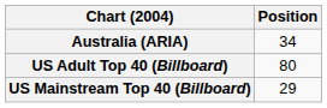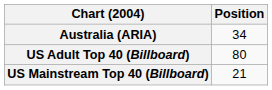 <table class="wikitable sortable plainrowheaders" style="text-align:center">
 <tr>
 <th>Chart (2004)</th>
 <th>Position</th>
 </tr>
 <tr>
 <th scope="row">Australia (ARIA)</th>
 <td>34</td>
 </tr>
 <tr>
 <th scope="row">US Adult Top 40 (<em>Billboard</em>)</th>
 <td>80</td>
 </tr>
 <tr>
 <th scope="row">US Mainstream Top 40 (<em>Billboard</em>)</th>
-<td>29</td>
+<td>21</td>
 </tr>
 </table>
